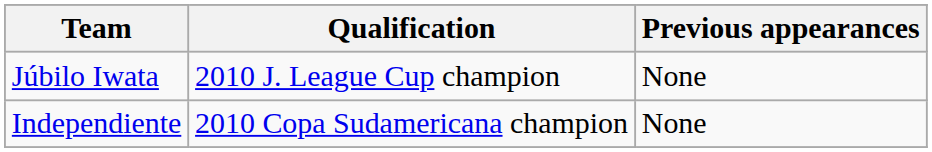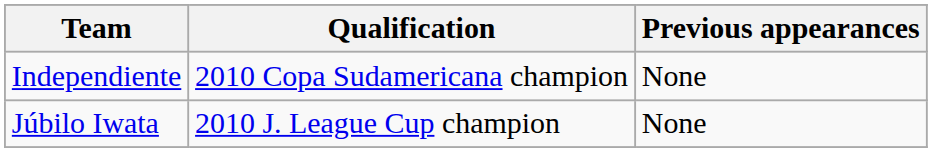 <table class="wikitable">
 <tr>
 <th>Team</th>
 <th>Qualification</th>
 <th>Previous appearances</th>
 </tr>
 <tr>
+<td> <a href='#'>Independiente</a></td>
+<td><a href='#'>2010 Copa Sudamericana</a> champion</td>
+<td>None</td>
+</tr>
+<tr>
 <td> <a href='#'>Júbilo Iwata</a></td>
 <td><a href='#'>2010 J. League Cup</a> champion</td>
 <td>None</td>
 </tr>
-<tr>
-<td> <a href='#'>Independiente</a></td>
-<td><a href='#'>2010 Copa Sudamericana</a> champion</td>
-<td>None</td>
-</tr>
 </table>
